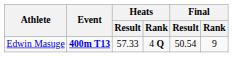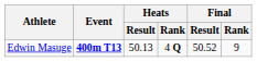 <table class=wikitable style="font-size:90%">
 <tr>
 <th rowspan="2">Athlete</th>
 <th rowspan="2">Event</th>
 <th colspan="2">Heats</th>
 <th colspan="2">Final</th>
 </tr>
 <tr>
 <th>Result</th>
 <th>Rank</th>
 <th>Result</th>
 <th>Rank</th>
 </tr>
 <tr align=center>
 <td align=left><a href='#'>Edwin Masuge</a></td>
 <td align=left><strong><a href='#'>400m T13</a></strong></td>
-<td>57.33</td>
+<td>50.13</td>
 <td>4 <strong>Q</strong></td>
-<td>50.54</td>
+<td>50.52</td>
 <td>9</td>
 </tr>
 </table>
